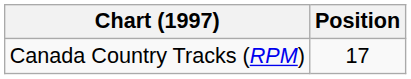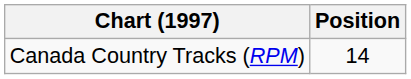 <table class="wikitable sortable">
 <tr>
 <th scope="col">Chart (1997)</th>
 <th scope="col">Position</th>
 </tr>
 <tr>
 <td>Canada Country Tracks (<em><a href='#'>RPM</a></em>)</td>
-<td align="center">17</td>
+<td align="center">14</td>
 </tr>
 </table>
